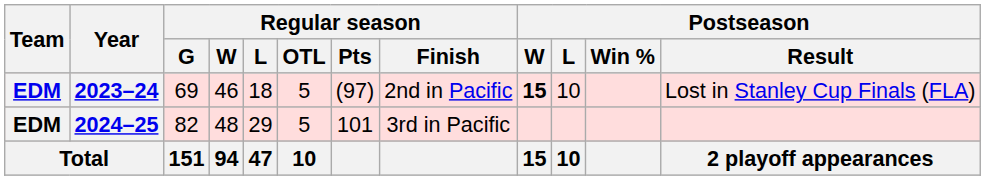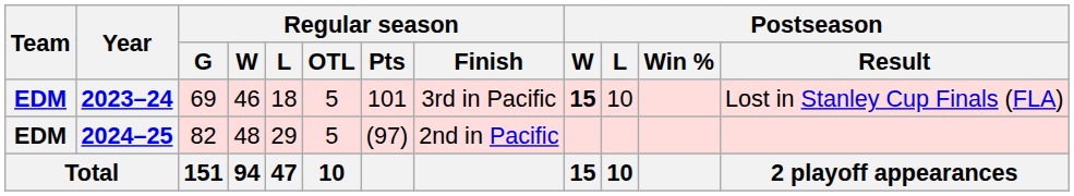 <table class="wikitable" style="font-size:95%; text-align:center;">
 <tr>
 <th rowspan="2">Team</th>
 <th rowspan="2">Year</th>
 <th colspan="6">Regular season</th>
 <th colspan="4">Postseason</th>
 </tr>
 <tr>
 <th>G</th>
 <th>W</th>
 <th>L</th>
 <th>OTL</th>
 <th>Pts</th>
 <th>Finish</th>
 <th>W</th>
 <th>L</th>
 <th>Win %</th>
 <th>Result</th>
 </tr>
 <tr style="background:#fdd;">
 <th><a href='#'>EDM</a></th>
 <th><a href='#'>2023–24</a></th>
 <td>69</td>
 <td>46</td>
 <td>18</td>
 <td>5</td>
-<td>(97)</td>
-<td>2nd in <a href='#'>Pacific</a></td>
+<td>101</td>
+<td>3rd in Pacific</td>
 <td><strong>15</strong></td>
 <td>10</td>
 <td></td>
 <td>Lost in <a href='#'>Stanley Cup Finals</a> (<a href='#'>FLA</a>)</td>
 </tr>
 <tr style="background:#fdd;">
 <th>EDM</th>
 <th><a href='#'>2024–25</a></th>
 <td>82</td>
 <td>48</td>
 <td>29</td>
 <td>5</td>
-<td>101</td>
-<td>3rd in Pacific</td>
+<td>(97)</td>
+<td>2nd in <a href='#'>Pacific</a></td>
 <td> </td>
 <td> </td>
 <td></td>
 <td> </td>
 </tr>
 <tr>
 <th colspan="2">Total</th>
 <th>151</th>
 <th>94</th>
 <th>47</th>
 <th>10</th>
 <th> </th>
 <th> </th>
 <th>15</th>
 <th>10</th>
 <th></th>
 <th>2 playoff appearances</th>
 </tr>
 </table>
